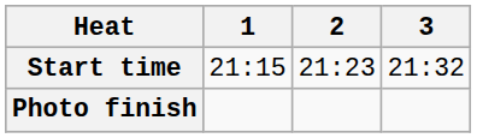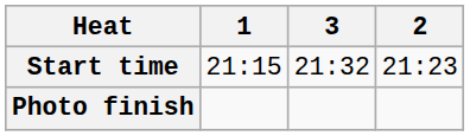 <table class="wikitable" style="text-align:center">
 <tr>
 <th>Heat</th>
 <th>1</th>
+<th>3</th>
 <th>2</th>
-<th>3</th>
 </tr>
 <tr>
 <th>Start time</th>
 <td>21:15</td>
+<td>21:32</td>
 <td>21:23</td>
-<td>21:32</td>
 </tr>
 <tr>
 <th>Photo finish</th>
 <td></td>
 <td></td>
 <td></td>
 </tr>
 </table>
